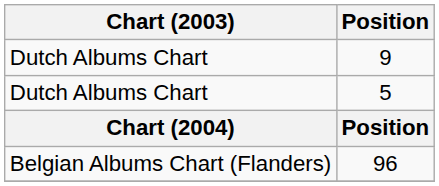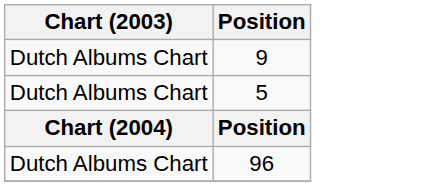 <table class = "wikitable sortable">
 <tr>
 <th>Chart (2003)</th>
 <th>Position</th>
 </tr>
 <tr>
 <td>Dutch Albums Chart</td>
 <td align="center">9</td>
 </tr>
 <tr>
 <td>Dutch Albums Chart</td>
 <td align="center">5</td>
 </tr>
 <tr>
 <th>Chart (2004)</th>
 <th>Position</th>
 </tr>
 <tr>
-<td>Belgian Albums Chart (Flanders)</td>
+<td>Dutch Albums Chart</td>
 <td align="center">96</td>
 </tr>
 <tr>
 </tr>
 </table>
